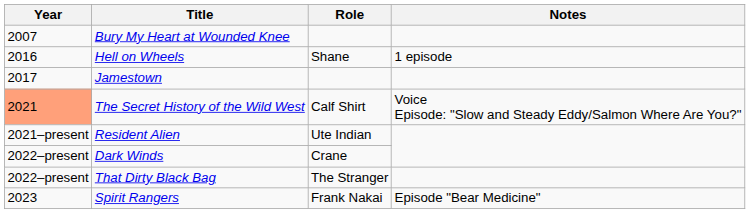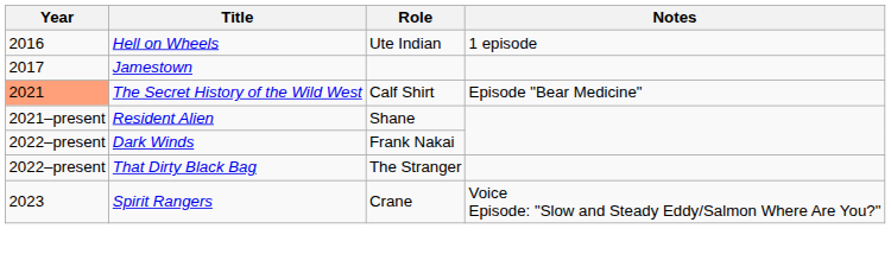 <table class="wikitable sortable">
 <tr>
 <th>Year</th>
 <th>Title</th>
 <th>Role</th>
 <th class="unsortable">Notes</th>
 </tr>
 <tr>
-<td>2007</td>
-<td><em><a href='#'>Bury My Heart at Wounded Knee</a></em></td>
-<td></td>
-<td></td>
-</tr>
-<tr>
 <td>2016</td>
 <td><em><a href='#'>Hell on Wheels</a></em></td>
-<td>Shane</td>
+<td>Ute Indian</td>
 <td>1 episode</td>
 </tr>
 <tr>
 <td>2017</td>
 <td><em><a href='#'>Jamestown</a></em></td>
 <td></td>
 <td></td>
 </tr>
 <tr>
 <td style="background: lightsalmon;">2021</td>
 <td><em><a href='#'>The Secret History of the Wild West</a></em></td>
 <td>Calf Shirt</td>
-<td>Voice<br> Episode: "Slow and Steady Eddy/Salmon Where Are You?"</td>
+<td>Episode "Bear Medicine"</td>
 </tr>
 <tr>
 <td>2021–present</td>
 <td><em><a href='#'>Resident Alien</a></em></td>
-<td>Ute Indian</td>
+<td>Shane</td>
 </tr>
 <tr>
 <td>2022–present</td>
 <td><em><a href='#'>Dark Winds</a></em></td>
-<td>Crane</td>
+<td>Frank Nakai</td>
 </tr>
 <tr>
 <td>2022–present</td>
 <td><em><a href='#'>That Dirty Black Bag</a></em></td>
 <td>The Stranger</td>
 <td></td>
 </tr>
 <tr>
 <td>2023</td>
 <td><em><a href='#'>Spirit Rangers</a></em></td>
-<td>Frank Nakai</td>
-<td>Episode "Bear Medicine"</td>
+<td>Crane</td>
+<td>Voice<br> Episode: "Slow and Steady Eddy/Salmon Where Are You?"</td>
 </tr>
 </table>
